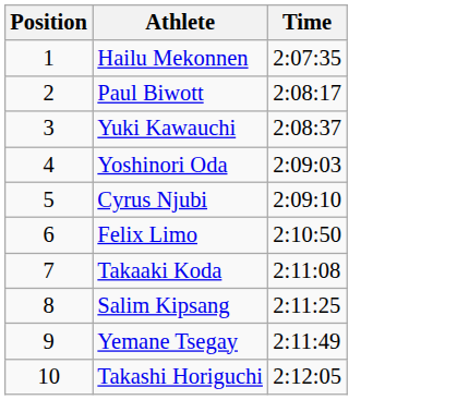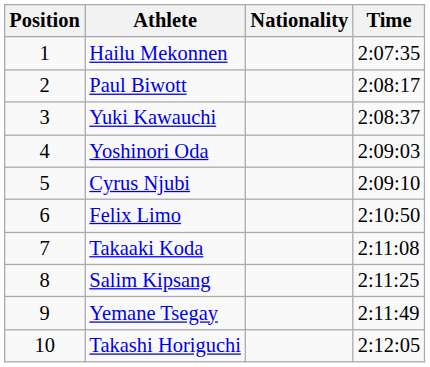 <table class="wikitable sortable">
 <tr>
 <th>Position</th>
 <th>Athlete</th>
+<th>Nationality</th>
 <th>Time</th>
 </tr>
 <tr>
 <td style="text-align:center">1</td>
 <td><a href='#'>Hailu Mekonnen</a></td>
+<td></td>
 <td>2:07:35</td>
 </tr>
 <tr>
 <td style="text-align:center">2</td>
 <td><a href='#'>Paul Biwott</a></td>
+<td></td>
 <td>2:08:17</td>
 </tr>
 <tr>
 <td style="text-align:center">3</td>
 <td><a href='#'>Yuki Kawauchi</a></td>
+<td></td>
 <td>2:08:37</td>
 </tr>
 <tr>
 <td style="text-align:center">4</td>
 <td><a href='#'>Yoshinori Oda</a></td>
+<td></td>
 <td>2:09:03</td>
 </tr>
 <tr>
 <td style="text-align:center">5</td>
 <td><a href='#'>Cyrus Njubi</a></td>
+<td></td>
 <td>2:09:10</td>
 </tr>
 <tr>
 <td style="text-align:center">6</td>
 <td><a href='#'>Felix Limo</a></td>
+<td></td>
 <td>2:10:50</td>
 </tr>
 <tr>
 <td style="text-align:center">7</td>
 <td><a href='#'>Takaaki Koda</a></td>
+<td></td>
 <td>2:11:08</td>
 </tr>
 <tr>
 <td style="text-align:center">8</td>
 <td><a href='#'>Salim Kipsang</a></td>
+<td></td>
 <td>2:11:25</td>
 </tr>
 <tr>
 <td style="text-align:center">9</td>
 <td><a href='#'>Yemane Tsegay</a></td>
+<td></td>
 <td>2:11:49</td>
 </tr>
 <tr>
 <td style="text-align:center">10</td>
 <td><a href='#'>Takashi Horiguchi</a></td>
+<td></td>
 <td>2:12:05</td>
 </tr>
 </table>
